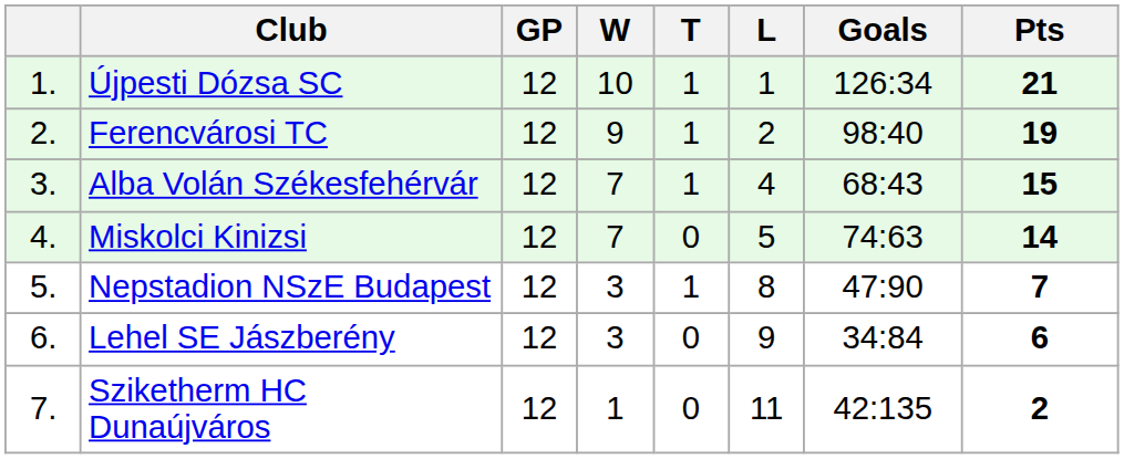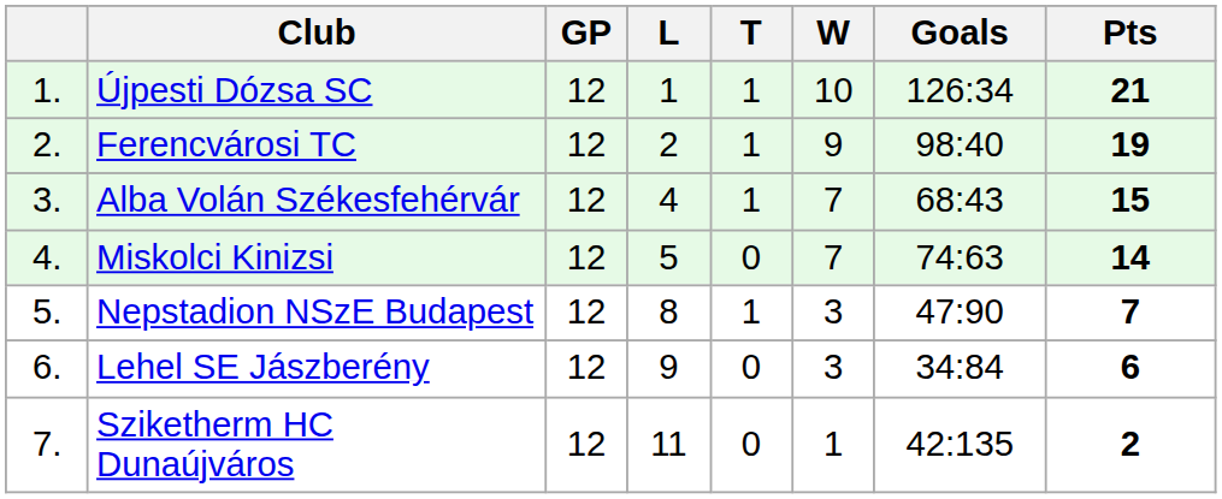 <table class="wikitable">
 <tr>
 <th width="30"></th>
 <th width="200">Club</th>
 <th width="30">GP</th>
+<th width="30">L</th>
+<th width="30">T</th>
 <th width="30">W</th>
-<th width="30">T</th>
-<th width="30">L</th>
 <th width="70">Goals</th>
 <th width="70">Pts</th>
 </tr>
 <tr bgcolor="#e6fae6" align="center">
 <td>1.</td>
 <td align="left"><a href='#'>Újpesti Dózsa SC</a></td>
 <td>12</td>
-<td>10</td>
 <td>1</td>
 <td>1</td>
+<td>10</td>
 <td>126:34</td>
 <td><strong>21</strong></td>
 </tr>
 <tr bgcolor="#e6fae6" align="center">
 <td>2.</td>
 <td align="left"><a href='#'>Ferencvárosi TC</a></td>
 <td>12</td>
+<td>2</td>
+<td>1</td>
 <td>9</td>
-<td>1</td>
-<td>2</td>
 <td>98:40</td>
 <td><strong>19</strong></td>
 </tr>
 <tr bgcolor="#e6fae6" align="center">
 <td>3.</td>
 <td align="left"><a href='#'>Alba Volán Székesfehérvár</a></td>
 <td>12</td>
+<td>4</td>
+<td>1</td>
 <td>7</td>
-<td>1</td>
-<td>4</td>
 <td>68:43</td>
 <td><strong>15</strong></td>
 </tr>
 <tr bgcolor="#e6fae6" align="center">
 <td>4.</td>
 <td align="left"><a href='#'>Miskolci Kinizsi</a></td>
 <td>12</td>
+<td>5</td>
+<td>0</td>
 <td>7</td>
-<td>0</td>
-<td>5</td>
 <td>74:63</td>
 <td><strong>14</strong></td>
 </tr>
 <tr bgcolor="#FFFFFF" align="center">
 <td>5.</td>
 <td align="left"><a href='#'>Nepstadion NSzE Budapest</a></td>
 <td>12</td>
+<td>8</td>
+<td>1</td>
 <td>3</td>
-<td>1</td>
-<td>8</td>
 <td>47:90</td>
 <td><strong>7</strong></td>
 </tr>
 <tr bgcolor="#FFFFFF" align="center">
 <td>6.</td>
 <td align="left"><a href='#'>Lehel SE Jászberény</a></td>
 <td>12</td>
+<td>9</td>
+<td>0</td>
 <td>3</td>
-<td>0</td>
-<td>9</td>
 <td>34:84</td>
 <td><strong>6</strong></td>
 </tr>
 <tr bgcolor="#FFFFFF" align="center">
 <td>7.</td>
 <td align="left"><a href='#'>Sziketherm HC Dunaújváros</a></td>
 <td>12</td>
+<td>11</td>
+<td>0</td>
 <td>1</td>
-<td>0</td>
-<td>11</td>
 <td>42:135</td>
 <td><strong>2</strong></td>
 </tr>
 </table>
